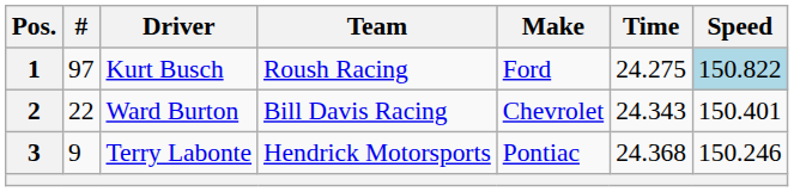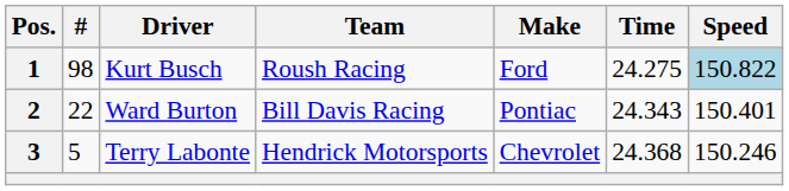 <table class="wikitable" style="font-size:95%">
 <tr>
 <th>Pos.</th>
 <th>#</th>
 <th>Driver</th>
 <th>Team</th>
 <th>Make</th>
 <th>Time</th>
 <th>Speed</th>
 </tr>
 <tr>
 <th>1</th>
-<td>97</td>
+<td>98</td>
 <td><a href='#'>Kurt Busch</a></td>
 <td><a href='#'>Roush Racing</a></td>
 <td><a href='#'>Ford</a></td>
 <td>24.275</td>
 <td style="background: lightblue;">150.822</td>
 </tr>
 <tr>
 <th>2</th>
 <td>22</td>
 <td><a href='#'>Ward Burton</a></td>
 <td><a href='#'>Bill Davis Racing</a></td>
-<td><a href='#'>Chevrolet</a></td>
+<td><a href='#'>Pontiac</a></td>
 <td>24.343</td>
 <td>150.401</td>
 </tr>
 <tr>
 <th>3</th>
-<td>9</td>
+<td>5</td>
 <td><a href='#'>Terry Labonte</a></td>
 <td><a href='#'>Hendrick Motorsports</a></td>
-<td><a href='#'>Pontiac</a></td>
+<td><a href='#'>Chevrolet</a></td>
 <td>24.368</td>
 <td>150.246</td>
 </tr>
 <tr>
 <th colspan="7"></th>
 </tr>
 </table>
